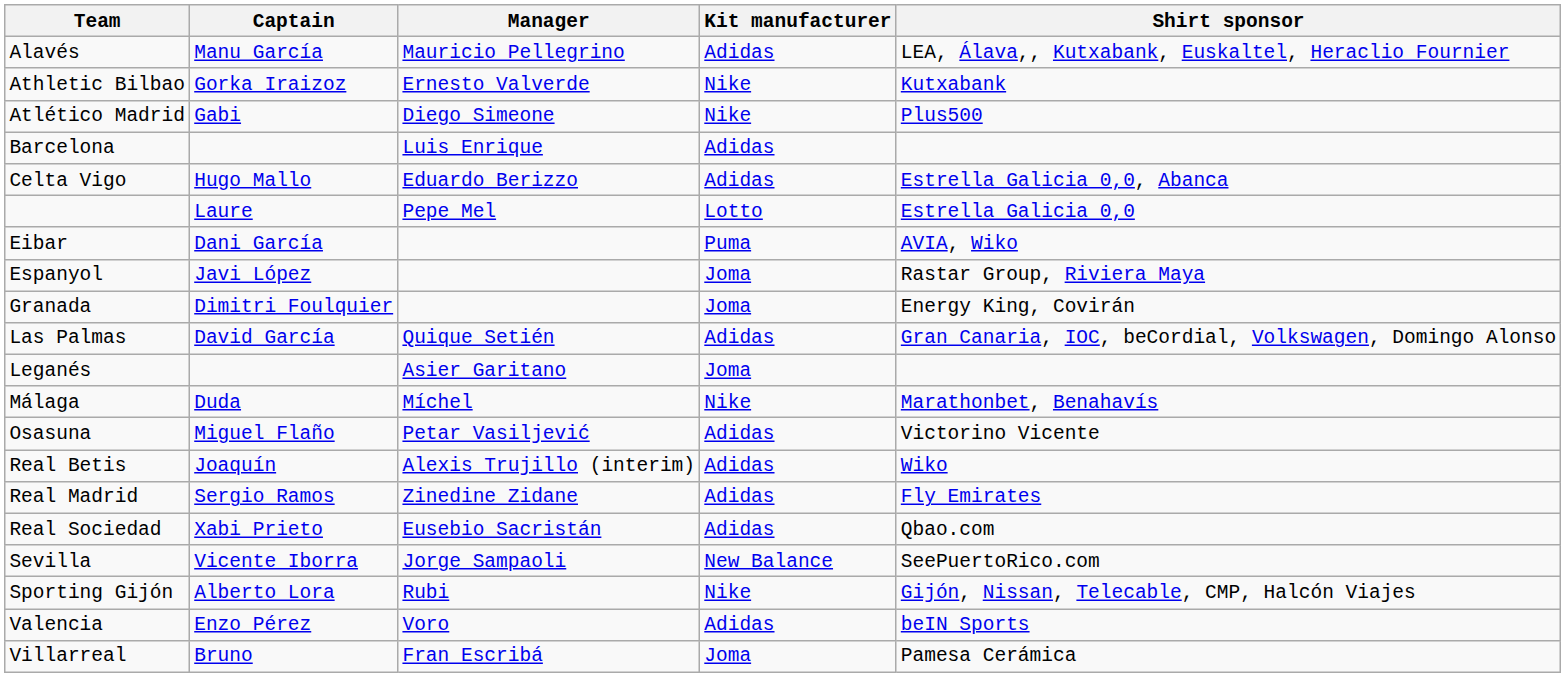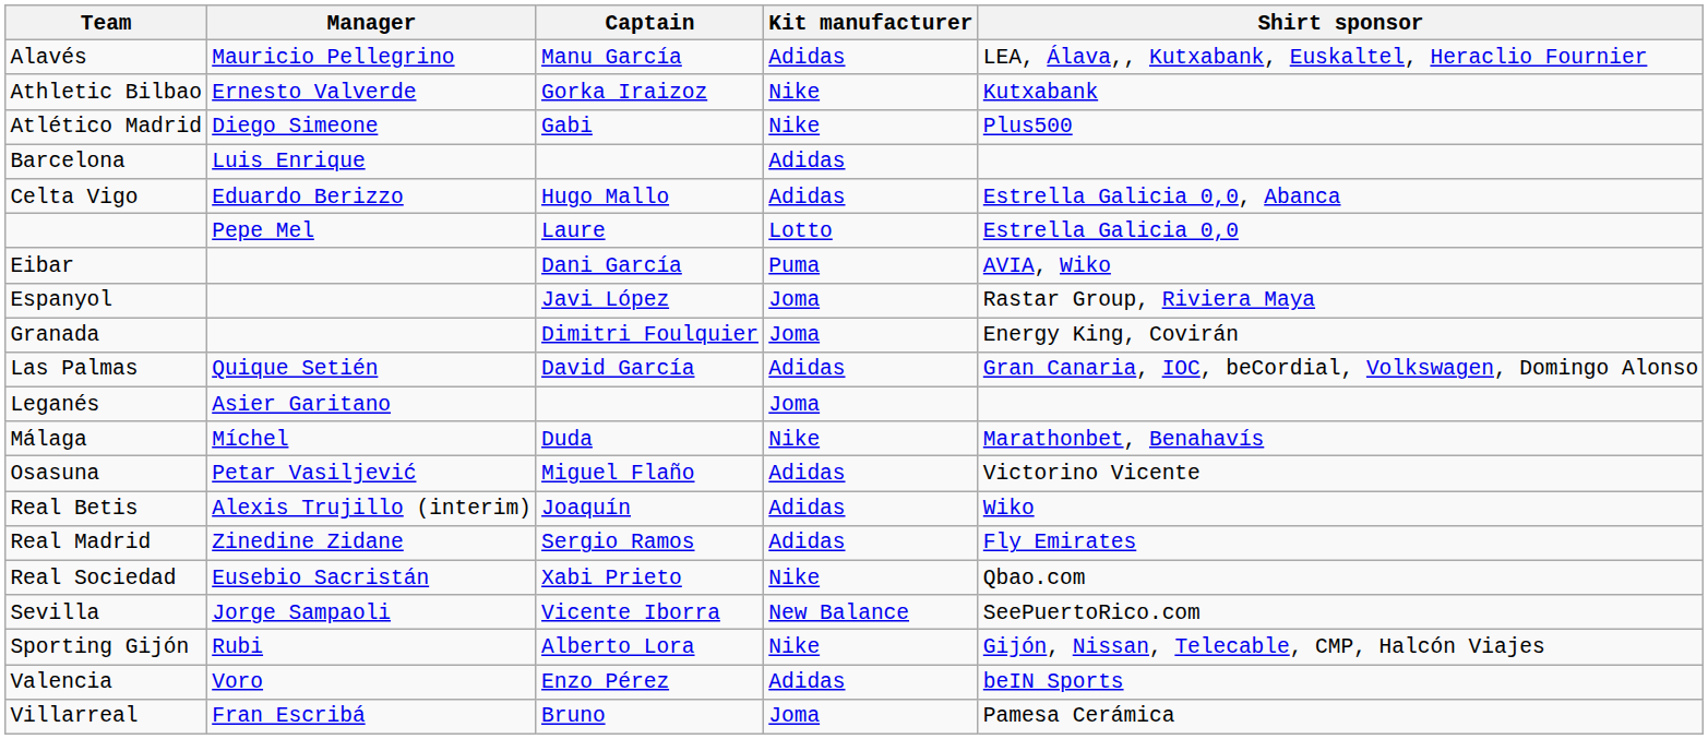 <table class="wikitable sortable" style="text-align: left;">
 <tr>
 <th>Team</th>
+<th>Manager</th>
 <th>Captain</th>
-<th>Manager</th>
 <th>Kit manufacturer</th>
 <th>Shirt sponsor</th>
 </tr>
 <tr>
 <td>Alavés</td>
+<td> <a href='#'>Mauricio Pellegrino</a></td>
 <td> <a href='#'>Manu García</a></td>
-<td> <a href='#'>Mauricio Pellegrino</a></td>
 <td><a href='#'>Adidas</a></td>
 <td>LEA, <a href='#'>Álava</a>,, <a href='#'>Kutxabank</a>, <a href='#'>Euskaltel</a>, <a href='#'>Heraclio Fournier</a> </td>
 </tr>
 <tr>
 <td>Athletic Bilbao</td>
+<td> <a href='#'>Ernesto Valverde</a></td>
 <td> <a href='#'>Gorka Iraizoz</a></td>
-<td> <a href='#'>Ernesto Valverde</a></td>
 <td><a href='#'>Nike</a></td>
 <td><a href='#'>Kutxabank</a></td>
 </tr>
 <tr>
 <td>Atlético Madrid</td>
+<td> <a href='#'>Diego Simeone</a></td>
 <td> <a href='#'>Gabi</a></td>
-<td> <a href='#'>Diego Simeone</a></td>
 <td><a href='#'>Nike</a></td>
 <td><a href='#'>Plus500</a></td>
 </tr>
 <tr>
 <td>Barcelona</td>
+<td> <a href='#'>Luis Enrique</a></td>
 <td></td>
-<td> <a href='#'>Luis Enrique</a></td>
 <td><a href='#'>Adidas</a></td>
 <td></td>
 </tr>
 <tr>
 <td>Celta Vigo</td>
+<td> <a href='#'>Eduardo Berizzo</a></td>
 <td> <a href='#'>Hugo Mallo</a></td>
-<td> <a href='#'>Eduardo Berizzo</a></td>
 <td><a href='#'>Adidas</a></td>
 <td><a href='#'>Estrella Galicia 0,0</a>, <a href='#'>Abanca</a></td>
 </tr>
 <tr>
 <td></td>
+<td> <a href='#'>Pepe Mel</a></td>
 <td> <a href='#'>Laure</a></td>
-<td> <a href='#'>Pepe Mel</a></td>
 <td><a href='#'>Lotto</a></td>
 <td><a href='#'>Estrella Galicia 0,0</a></td>
 </tr>
 <tr>
 <td>Eibar</td>
+<td></td>
 <td> <a href='#'>Dani García</a></td>
-<td></td>
 <td><a href='#'>Puma</a></td>
 <td><a href='#'>AVIA</a>, <a href='#'>Wiko</a></td>
 </tr>
 <tr>
 <td>Espanyol</td>
+<td></td>
 <td> <a href='#'>Javi López</a></td>
-<td></td>
 <td><a href='#'>Joma</a></td>
 <td>Rastar Group, <a href='#'>Riviera Maya</a></td>
 </tr>
 <tr>
 <td>Granada</td>
+<td></td>
 <td> <a href='#'>Dimitri Foulquier</a></td>
-<td></td>
 <td><a href='#'>Joma</a></td>
 <td>Energy King, Covirán</td>
 </tr>
 <tr>
 <td>Las Palmas</td>
+<td> <a href='#'>Quique Setién</a></td>
 <td> <a href='#'>David García</a></td>
-<td> <a href='#'>Quique Setién</a></td>
 <td><a href='#'>Adidas</a></td>
 <td><a href='#'>Gran Canaria</a>, <a href='#'>IOC</a>, beCordial, <a href='#'>Volkswagen</a>, Domingo Alonso</td>
 </tr>
 <tr>
 <td>Leganés</td>
+<td> <a href='#'>Asier Garitano</a></td>
 <td></td>
-<td> <a href='#'>Asier Garitano</a></td>
 <td><a href='#'>Joma</a></td>
 <td></td>
 </tr>
 <tr>
 <td>Málaga</td>
+<td> <a href='#'>Míchel</a></td>
 <td> <a href='#'>Duda</a></td>
-<td> <a href='#'>Míchel</a></td>
 <td><a href='#'>Nike</a></td>
 <td><a href='#'>Marathonbet</a>, <a href='#'>Benahavís</a></td>
 </tr>
 <tr>
 <td>Osasuna</td>
+<td> <a href='#'>Petar Vasiljević</a></td>
 <td> <a href='#'>Miguel Flaño</a></td>
-<td> <a href='#'>Petar Vasiljević</a></td>
 <td><a href='#'>Adidas</a></td>
 <td>Victorino Vicente</td>
 </tr>
 <tr>
 <td>Real Betis</td>
+<td> <a href='#'>Alexis Trujillo</a> (interim)</td>
 <td> <a href='#'>Joaquín</a></td>
-<td> <a href='#'>Alexis Trujillo</a> (interim)</td>
 <td><a href='#'>Adidas</a></td>
 <td><a href='#'>Wiko</a></td>
 </tr>
 <tr>
 <td>Real Madrid</td>
+<td> <a href='#'>Zinedine Zidane</a></td>
 <td> <a href='#'>Sergio Ramos</a></td>
-<td> <a href='#'>Zinedine Zidane</a></td>
 <td><a href='#'>Adidas</a></td>
 <td><a href='#'>Fly Emirates</a></td>
 </tr>
 <tr>
 <td>Real Sociedad</td>
+<td> <a href='#'>Eusebio Sacristán</a></td>
 <td> <a href='#'>Xabi Prieto</a></td>
-<td> <a href='#'>Eusebio Sacristán</a></td>
-<td><a href='#'>Adidas</a></td>
+<td><a href='#'>Nike</a></td>
 <td>Qbao.com</td>
 </tr>
 <tr>
 <td>Sevilla</td>
+<td> <a href='#'>Jorge Sampaoli</a></td>
 <td> <a href='#'>Vicente Iborra</a></td>
-<td> <a href='#'>Jorge Sampaoli</a></td>
 <td><a href='#'>New Balance</a></td>
 <td>SeePuertoRico.com</td>
 </tr>
 <tr>
 <td>Sporting Gijón</td>
+<td> <a href='#'>Rubi</a></td>
 <td> <a href='#'>Alberto Lora</a></td>
-<td> <a href='#'>Rubi</a></td>
 <td><a href='#'>Nike</a></td>
 <td><a href='#'>Gijón</a>, <a href='#'>Nissan</a>, <a href='#'>Telecable</a>, CMP, Halcón Viajes</td>
 </tr>
 <tr>
 <td>Valencia</td>
+<td> <a href='#'>Voro</a></td>
 <td> <a href='#'>Enzo Pérez</a></td>
-<td> <a href='#'>Voro</a></td>
 <td><a href='#'>Adidas</a></td>
 <td><a href='#'>beIN Sports</a></td>
 </tr>
 <tr>
 <td>Villarreal</td>
+<td> <a href='#'>Fran Escribá</a></td>
 <td> <a href='#'>Bruno</a></td>
-<td> <a href='#'>Fran Escribá</a></td>
 <td><a href='#'>Joma</a></td>
 <td>Pamesa Cerámica</td>
 </tr>
 </table>
